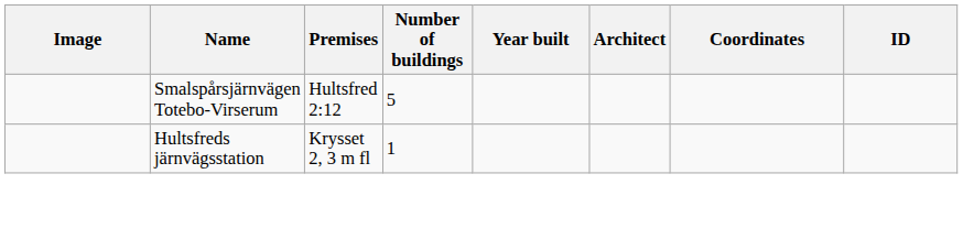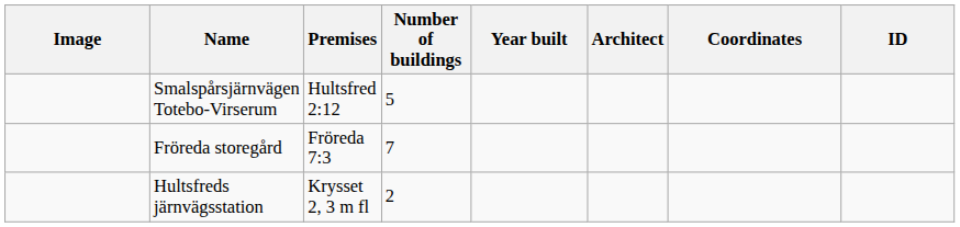 <table class="wikitable" width="95%">
 <tr>
 <th width="150">Image</th>
 <th>Name</th>
 <th>Premises</th>
 <th width="75">Number of<br>buildings</th>
 <th width="120">Year built</th>
 <th>Architect</th>
 <th width="170">Coordinates</th>
 <th width="120">ID</th>
 </tr>
 <tr>
 <td></td>
 <td>Smalspårsjärnvägen Totebo-Virserum</td>
 <td>Hultsfred 2:12</td>
 <td>5</td>
 <td></td>
 <td></td>
 <td></td>
 <td></td>
 </tr>
 <tr>
 <td></td>
+<td>Fröreda storegård</td>
+<td>Fröreda 7:3</td>
+<td>7</td>
+<td></td>
+<td></td>
+<td></td>
+<td></td>
+</tr>
+<tr>
+<td></td>
 <td>Hultsfreds järnvägsstation</td>
 <td>Krysset 2, 3 m fl</td>
-<td>1</td>
+<td>2</td>
 <td></td>
 <td></td>
 <td></td>
 <td></td>
 </tr>
 </table>
